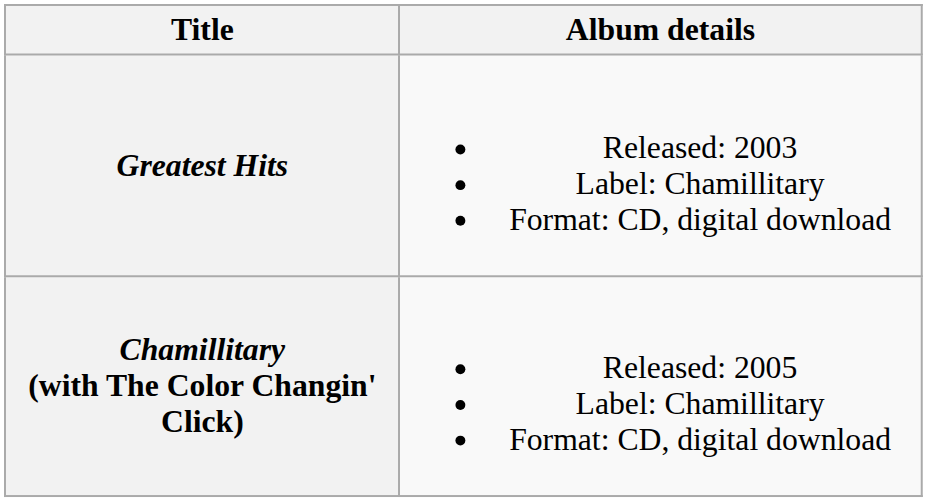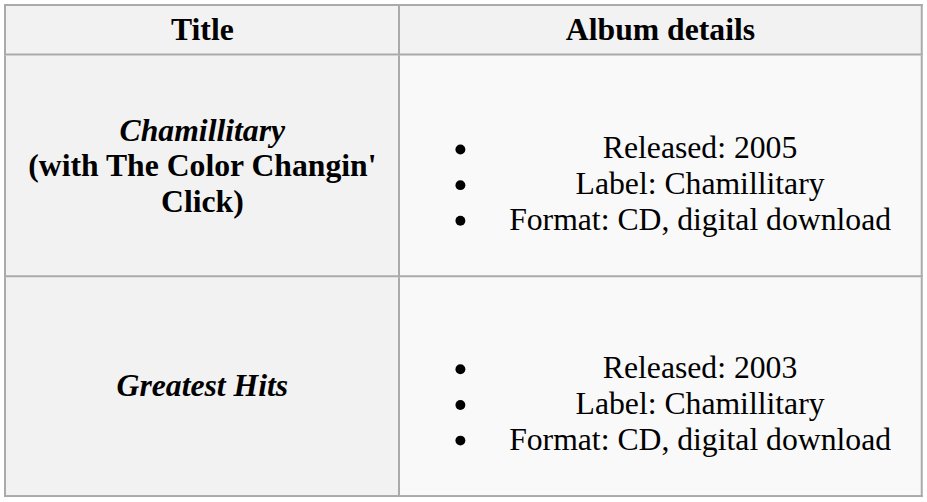 <table class="wikitable plainrowheaders" style="text-align:center;">
 <tr>
 <th scope="col" style="width:12em;">Title</th>
 <th scope="col" style="width:16em;">Album details</th>
 </tr>
 <tr>
+<th scope="row"><em>Chamillitary</em><br><span>(with The Color Changin' Click)</span></th>
+<td><br><ul><li>Released: 2005</li><li>Label: Chamillitary</li><li>Format: CD, digital download</li></ul></td>
+</tr>
+<tr>
 <th scope="row"><em>Greatest Hits</em></th>
 <td><br><ul><li>Released: 2003</li><li>Label: Chamillitary</li><li>Format: CD, digital download</li></ul></td>
 </tr>
-<tr>
-<th scope="row"><em>Chamillitary</em><br><span>(with The Color Changin' Click)</span></th>
-<td><br><ul><li>Released: 2005</li><li>Label: Chamillitary</li><li>Format: CD, digital download</li></ul></td>
-</tr>
 </table>
